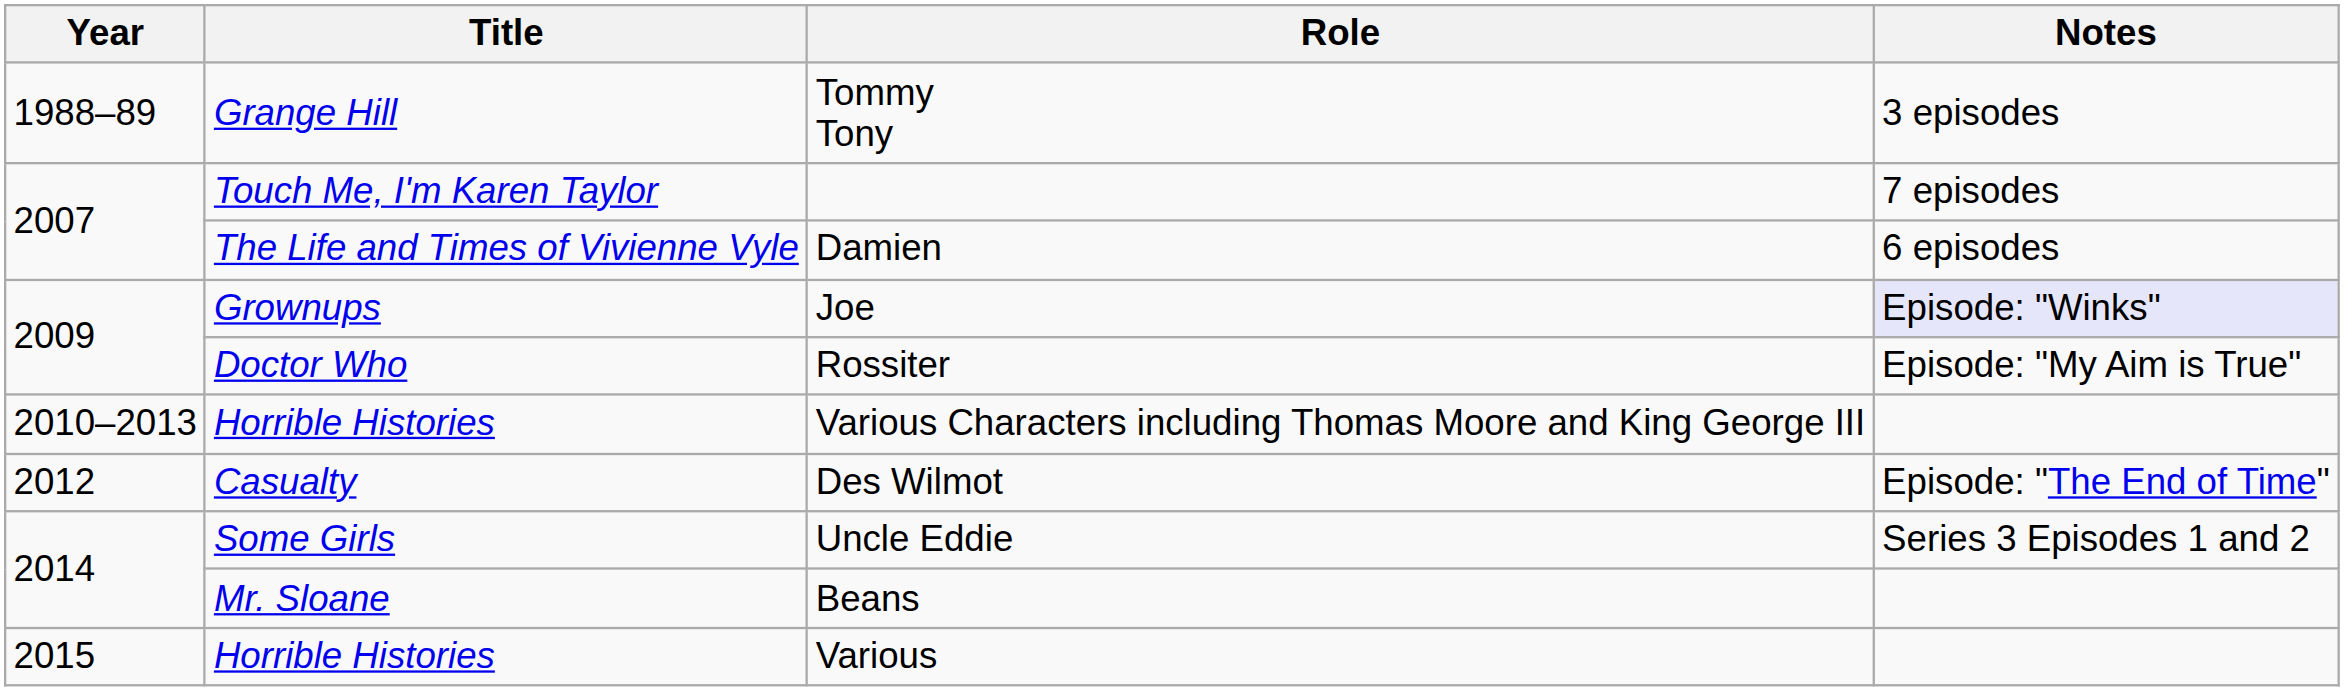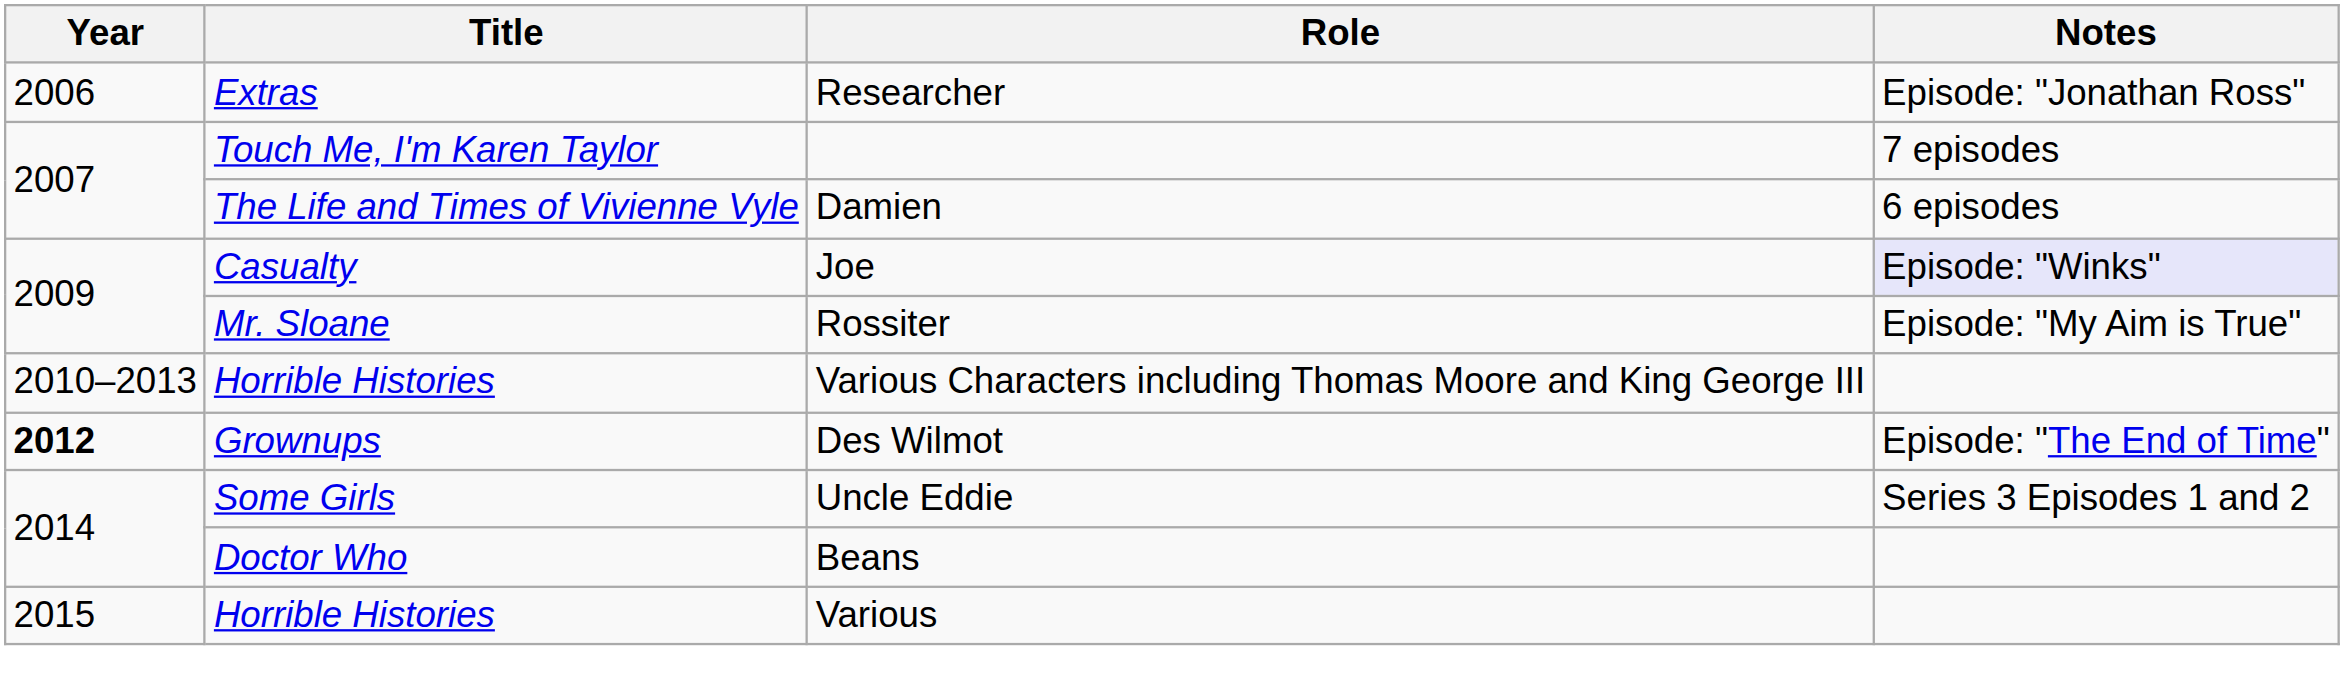 <table class="wikitable sortable">
 <tr>
 <th>Year</th>
 <th>Title</th>
 <th>Role</th>
 <th>Notes</th>
 </tr>
 <tr>
-<td>1988–89</td>
-<td><em><a href='#'>Grange Hill</a></em></td>
-<td>Tommy<br>Tony</td>
-<td>3 episodes</td>
+<td>2006</td>
+<td><em><a href='#'>Extras</a></em></td>
+<td>Researcher</td>
+<td>Episode: "Jonathan Ross"</td>
 </tr>
 <tr>
 <td rowspan="2">2007</td>
 <td><em><a href='#'>Touch Me, I'm Karen Taylor</a></em></td>
 <td></td>
 <td>7 episodes</td>
 </tr>
 <tr>
 <td><em><a href='#'>The Life and Times of Vivienne Vyle</a></em></td>
 <td>Damien</td>
 <td>6 episodes</td>
 </tr>
 <tr>
 <td rowspan="2">2009</td>
-<td><em><a href='#'>Grownups</a></em></td>
+<td><em><a href='#'>Casualty</a></em></td>
 <td>Joe</td>
 <td style="background: lavender;">Episode: "Winks"</td>
 </tr>
 <tr>
-<td><em><a href='#'>Doctor Who</a></em></td>
+<td><em><a href='#'>Mr. Sloane</a></em></td>
 <td>Rossiter</td>
 <td>Episode: "My Aim is True"</td>
 </tr>
 <tr>
 <td>2010–2013</td>
 <td><em><a href='#'>Horrible Histories</a></em></td>
 <td>Various Characters including Thomas Moore and King George III</td>
 <td></td>
 </tr>
 <tr>
-<td>2012</td>
-<td><em><a href='#'>Casualty</a></em></td>
+<td><strong>2012</strong></td>
+<td><em><a href='#'>Grownups</a></em></td>
 <td>Des Wilmot</td>
 <td>Episode: "<a href='#'>The End of Time</a>"</td>
 </tr>
 <tr>
 <td rowspan="2">2014</td>
 <td><em><a href='#'>Some Girls</a></em></td>
 <td>Uncle Eddie</td>
 <td>Series 3 Episodes 1 and 2</td>
 </tr>
 <tr>
-<td><em><a href='#'>Mr. Sloane</a></em></td>
+<td><em><a href='#'>Doctor Who</a></em></td>
 <td>Beans</td>
 <td></td>
 </tr>
 <tr>
 <td>2015</td>
 <td><em><a href='#'>Horrible Histories</a></em></td>
 <td>Various</td>
 <td></td>
 </tr>
 </table>
